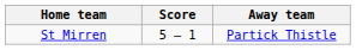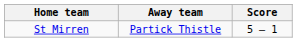 <table class="wikitable" style="text-align: center">
 <tr>
 <th width=140>Home team</th>
+<th width=140>Away team</th>
 <th width=70>Score</th>
-<th width=140>Away team</th>
 </tr>
 <tr>
 <td><a href='#'>St Mirren</a></td>
+<td><a href='#'>Partick Thistle</a></td>
 <td>5 – 1</td>
-<td><a href='#'>Partick Thistle</a></td>
 </tr>
 </table>
